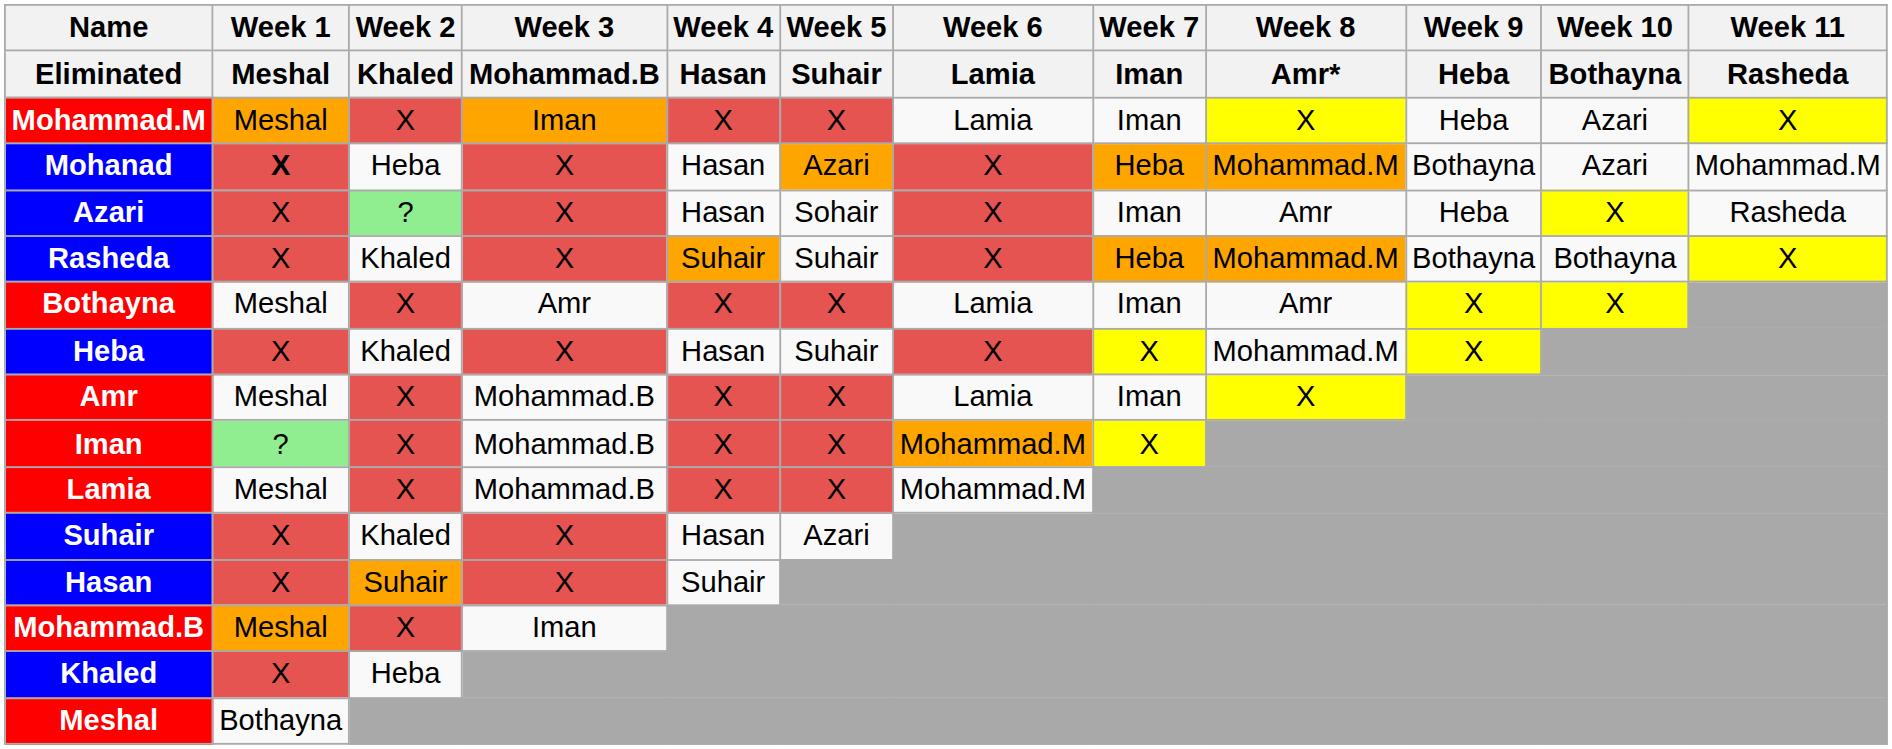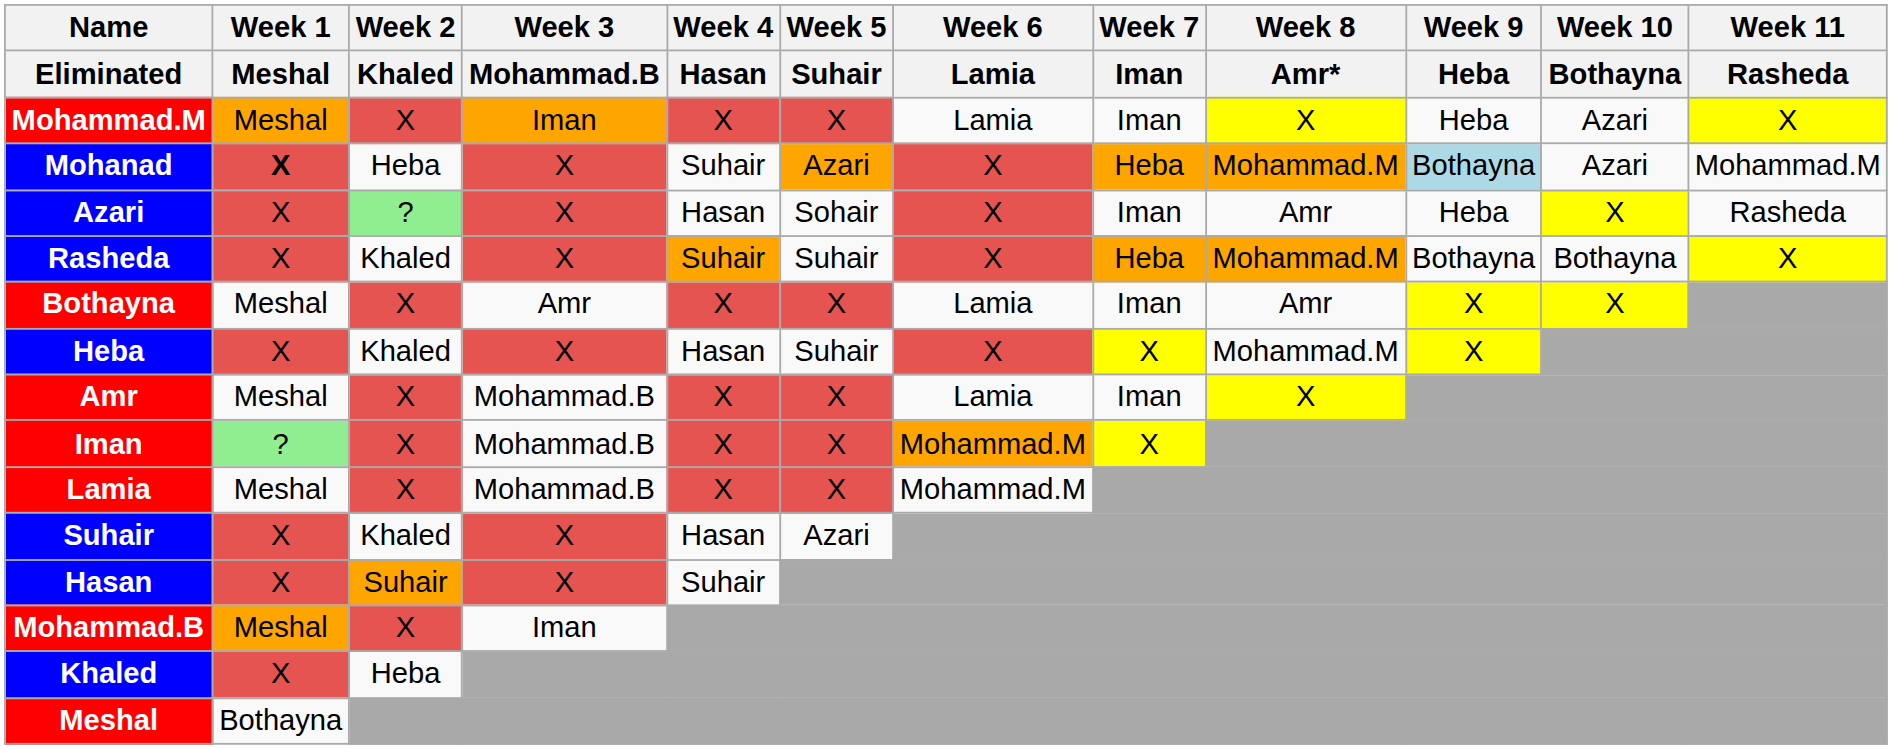 <table class="wikitable" align="center" style="text-align:center">
 <tr>
 <th>Name</th>
 <th>Week 1</th>
 <th>Week 2</th>
 <th>Week 3</th>
 <th>Week 4</th>
 <th>Week 5</th>
 <th>Week 6</th>
 <th>Week 7</th>
 <th>Week 8</th>
 <th>Week 9</th>
 <th>Week 10</th>
 <th>Week 11</th>
 </tr>
 <tr>
 <th>Eliminated</th>
 <th>Meshal</th>
 <th>Khaled</th>
 <th>Mohammad.B</th>
 <th>Hasan</th>
 <th>Suhair</th>
 <th>Lamia</th>
 <th>Iman</th>
 <th>Amr*</th>
 <th>Heba</th>
 <th>Bothayna</th>
 <th>Rasheda</th>
 </tr>
 <tr>
 <td style="background:red;color:white;"><strong>Mohammad.M</strong></td>
 <td style="background:orange;">Meshal</td>
 <td style="background:#E55451;">X</td>
 <td style="background:orange;">Iman</td>
 <td style="background:#E55451;">X</td>
 <td style="background:#E55451;">X</td>
 <td>Lamia</td>
 <td>Iman</td>
 <td style="background:yellow;">X</td>
 <td>Heba</td>
 <td>Azari</td>
 <td style="background:yellow;">X</td>
 </tr>
 <tr>
 <td style="background:blue;color:white;"><strong>Mohanad</strong></td>
 <td style="background:#E55451;"><strong>X</strong></td>
 <td>Heba</td>
 <td style="background:#E55451;">X</td>
-<td>Hasan</td>
+<td>Suhair</td>
 <td style="background:orange;">Azari</td>
 <td style="background:#E55451;">X</td>
 <td style="background:orange;">Heba</td>
 <td style="background:orange;">Mohammad.M</td>
-<td>Bothayna</td>
+<td style="background: lightblue;">Bothayna</td>
 <td>Azari</td>
 <td>Mohammad.M</td>
 </tr>
 <tr>
 <td style="background:blue;color:white;"><strong>Azari</strong></td>
 <td style="background:#E55451;">X</td>
 <td style="background:lightgreen;">?</td>
 <td style="background:#E55451;">X</td>
 <td>Hasan</td>
 <td>Sohair</td>
 <td style="background:#E55451;">X</td>
 <td>Iman</td>
 <td>Amr</td>
 <td>Heba</td>
 <td style="background:yellow;">X</td>
 <td>Rasheda</td>
 </tr>
 <tr>
 <td style="background:blue;color:white;"><strong>Rasheda</strong></td>
 <td style="background:#E55451;">X</td>
 <td>Khaled</td>
 <td style="background:#E55451;">X</td>
 <td style="background:orange;">Suhair</td>
 <td>Suhair</td>
 <td style="background:#E55451;">X</td>
 <td style="background:orange;">Heba</td>
 <td style="background:orange;">Mohammad.M</td>
 <td>Bothayna</td>
 <td>Bothayna</td>
 <td style="background:yellow;">X</td>
 </tr>
 <tr>
 <td style="background:red;color:white;"><strong>Bothayna</strong></td>
 <td>Meshal</td>
 <td style="background:#E55451;">X</td>
 <td>Amr</td>
 <td style="background:#E55451;">X</td>
 <td style="background:#E55451;">X</td>
 <td>Lamia</td>
 <td>Iman</td>
 <td>Amr</td>
 <td style="background:yellow;">X</td>
 <td style="background:yellow;">X</td>
 <td style="background:darkgray;" colspan=1></td>
 </tr>
 <tr>
 <td style="background:blue;color:white;"><strong>Heba</strong></td>
 <td style="background:#E55451;">X</td>
 <td>Khaled</td>
 <td style="background:#E55451;">X</td>
 <td>Hasan</td>
 <td>Suhair</td>
 <td style="background:#E55451;">X</td>
 <td style="background:yellow;">X</td>
 <td>Mohammad.M</td>
 <td style="background:yellow;">X</td>
 <td style="background:darkgray;" colspan=2></td>
 </tr>
 <tr>
 <td style="background:red;color:white;"><strong>Amr</strong></td>
 <td>Meshal</td>
 <td style="background:#E55451;">X</td>
 <td>Mohammad.B</td>
 <td style="background:#E55451;">X</td>
 <td style="background:#E55451;">X</td>
 <td>Lamia</td>
 <td>Iman</td>
 <td style="background:yellow;">X</td>
 <td style="background:darkgray;" colspan=3></td>
 </tr>
 <tr>
 <td style="background:red;color:white;"><strong>Iman</strong></td>
 <td style="background:lightgreen;">?</td>
 <td style="background:#E55451;">X</td>
 <td>Mohammad.B</td>
 <td style="background:#E55451;">X</td>
 <td style="background:#E55451;">X</td>
 <td style="background:orange;">Mohammad.M</td>
 <td style="background:yellow;">X</td>
 <td style="background:darkgray;" colspan=4></td>
 </tr>
 <tr>
 <td style="background:red;color:white;"><strong>Lamia</strong></td>
 <td>Meshal</td>
 <td style="background:#E55451;">X</td>
 <td>Mohammad.B</td>
 <td style="background:#E55451;">X</td>
 <td style="background:#E55451;">X</td>
 <td>Mohammad.M</td>
 <td style="background:darkgray;" colspan=5></td>
 </tr>
 <tr>
 <td style="background:blue;color:white;"><strong>Suhair</strong></td>
 <td style="background:#E55451;">X</td>
 <td>Khaled</td>
 <td style="background:#E55451;">X</td>
 <td>Hasan</td>
 <td>Azari</td>
 <td style="background:darkgray;" colspan=6></td>
 </tr>
 <tr>
 <td style="background:blue;color:white;"><strong>Hasan</strong></td>
 <td style="background:#E55451;">X</td>
 <td style="background:orange;">Suhair</td>
 <td style="background:#E55451;">X</td>
 <td>Suhair</td>
 <td style="background:darkgray;" colspan=7></td>
 </tr>
 <tr>
 <td style="background:red;color:white;"><strong>Mohammad.B</strong></td>
 <td style="background:orange;">Meshal</td>
 <td style="background:#E55451;">X</td>
 <td>Iman</td>
 <td style="background:darkgray;" colspan=8></td>
 </tr>
 <tr>
 <td style="background:blue;color:white;"><strong>Khaled</strong></td>
 <td style="background:#E55451;">X</td>
 <td>Heba</td>
 <td style="background:darkgray;" colspan=9></td>
 </tr>
 <tr>
 <td style="background:red;color:white;"><strong>Meshal</strong></td>
 <td>Bothayna</td>
 <td style="background:darkgray;" colspan=10></td>
 </tr>
 </table>
